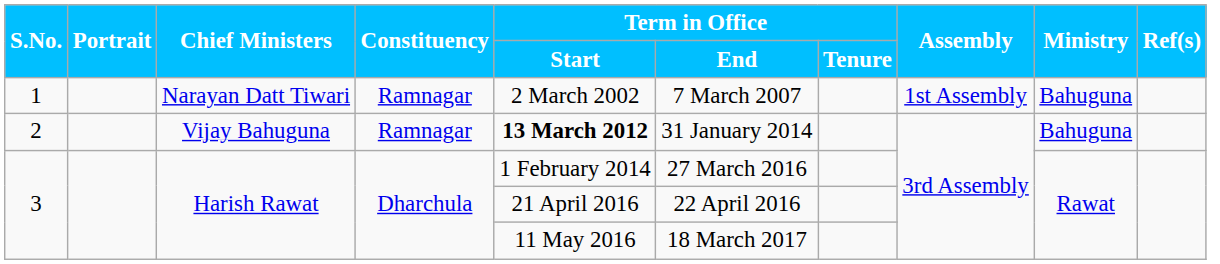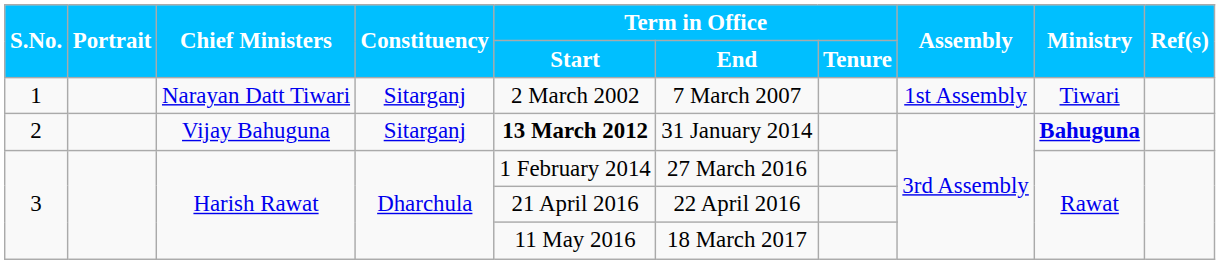 <table class="wikitable sortable" style="text-align:center;">
 <tr style="background-color:#00BFFF; color:white">
 <th Style="background-color:#00BFFF; color:white" rowspan="2">S.No.</th>
 <th Style="background-color:#00BFFF; color:white" rowspan="2">Portrait</th>
 <th Style="background-color:#00BFFF; color:white" rowspan="2">Chief Ministers</th>
 <th Style="background-color:#00BFFF; color:white" rowspan="2">Constituency</th>
 <th Style="background-color:#00BFFF; color:white" colspan="3">Term in Office</th>
 <th Style="background-color:#00BFFF; color:white" rowspan="2">Assembly<br></th>
 <th Style="background-color:#00BFFF; color:white" rowspan="2">Ministry</th>
 <th Style="background-color:#00BFFF; color:white" rowspan="2">Ref(s)</th>
 </tr>
 <tr style="background-color:#00BFFF; color:white">
 <th Style="background-color:#00BFFF; color:white">Start</th>
 <th Style="background-color:#00BFFF; color:white">End</th>
 <th Style="background-color:#00BFFF; color:white">Tenure</th>
 </tr>
 <tr style="vertical-align: middle; text-align: center;">
 <td>1</td>
 <td></td>
 <td><a href='#'>Narayan Datt Tiwari</a></td>
-<td><a href='#'>Ramnagar</a></td>
+<td><a href='#'>Sitarganj</a></td>
 <td>2 March 2002</td>
 <td>7 March 2007</td>
 <td></td>
 <td><a href='#'>1st Assembly</a><br></td>
-<td><a href='#'>Bahuguna</a></td>
+<td><a href='#'>Tiwari</a></td>
 <td></td>
 </tr>
 <tr style="vertical-align: middle; text-align: center;">
 <td>2</td>
 <td></td>
 <td><a href='#'>Vijay Bahuguna</a></td>
-<td><a href='#'>Ramnagar</a></td>
+<td><a href='#'>Sitarganj</a></td>
 <td><strong>13 March 2012</strong></td>
 <td>31 January 2014</td>
 <td></td>
 <td rowspan="4"><a href='#'>3rd Assembly</a><br></td>
-<td><a href='#'>Bahuguna</a></td>
+<td><strong><a href='#'>Bahuguna</a></strong></td>
 <td></td>
 </tr>
 <tr style="vertical-align: middle; text-align: center;">
 <td rowspan="3">3</td>
 <td rowspan="3"></td>
 <td rowspan="3"><a href='#'>Harish Rawat</a></td>
 <td rowspan="3"><a href='#'>Dharchula</a></td>
 <td>1 February 2014</td>
 <td>27 March 2016</td>
 <td></td>
 <td rowspan="3"><a href='#'>Rawat</a></td>
 </tr>
 <tr style="vertical-align: middle; text-align: center;">
 <td>21 April 2016</td>
 <td>22 April 2016</td>
 <td></td>
 </tr>
 <tr style="vertical-align: middle; text-align: center;">
 <td>11 May 2016</td>
 <td>18 March 2017</td>
 <td><br></td>
 </tr>
 </table>
